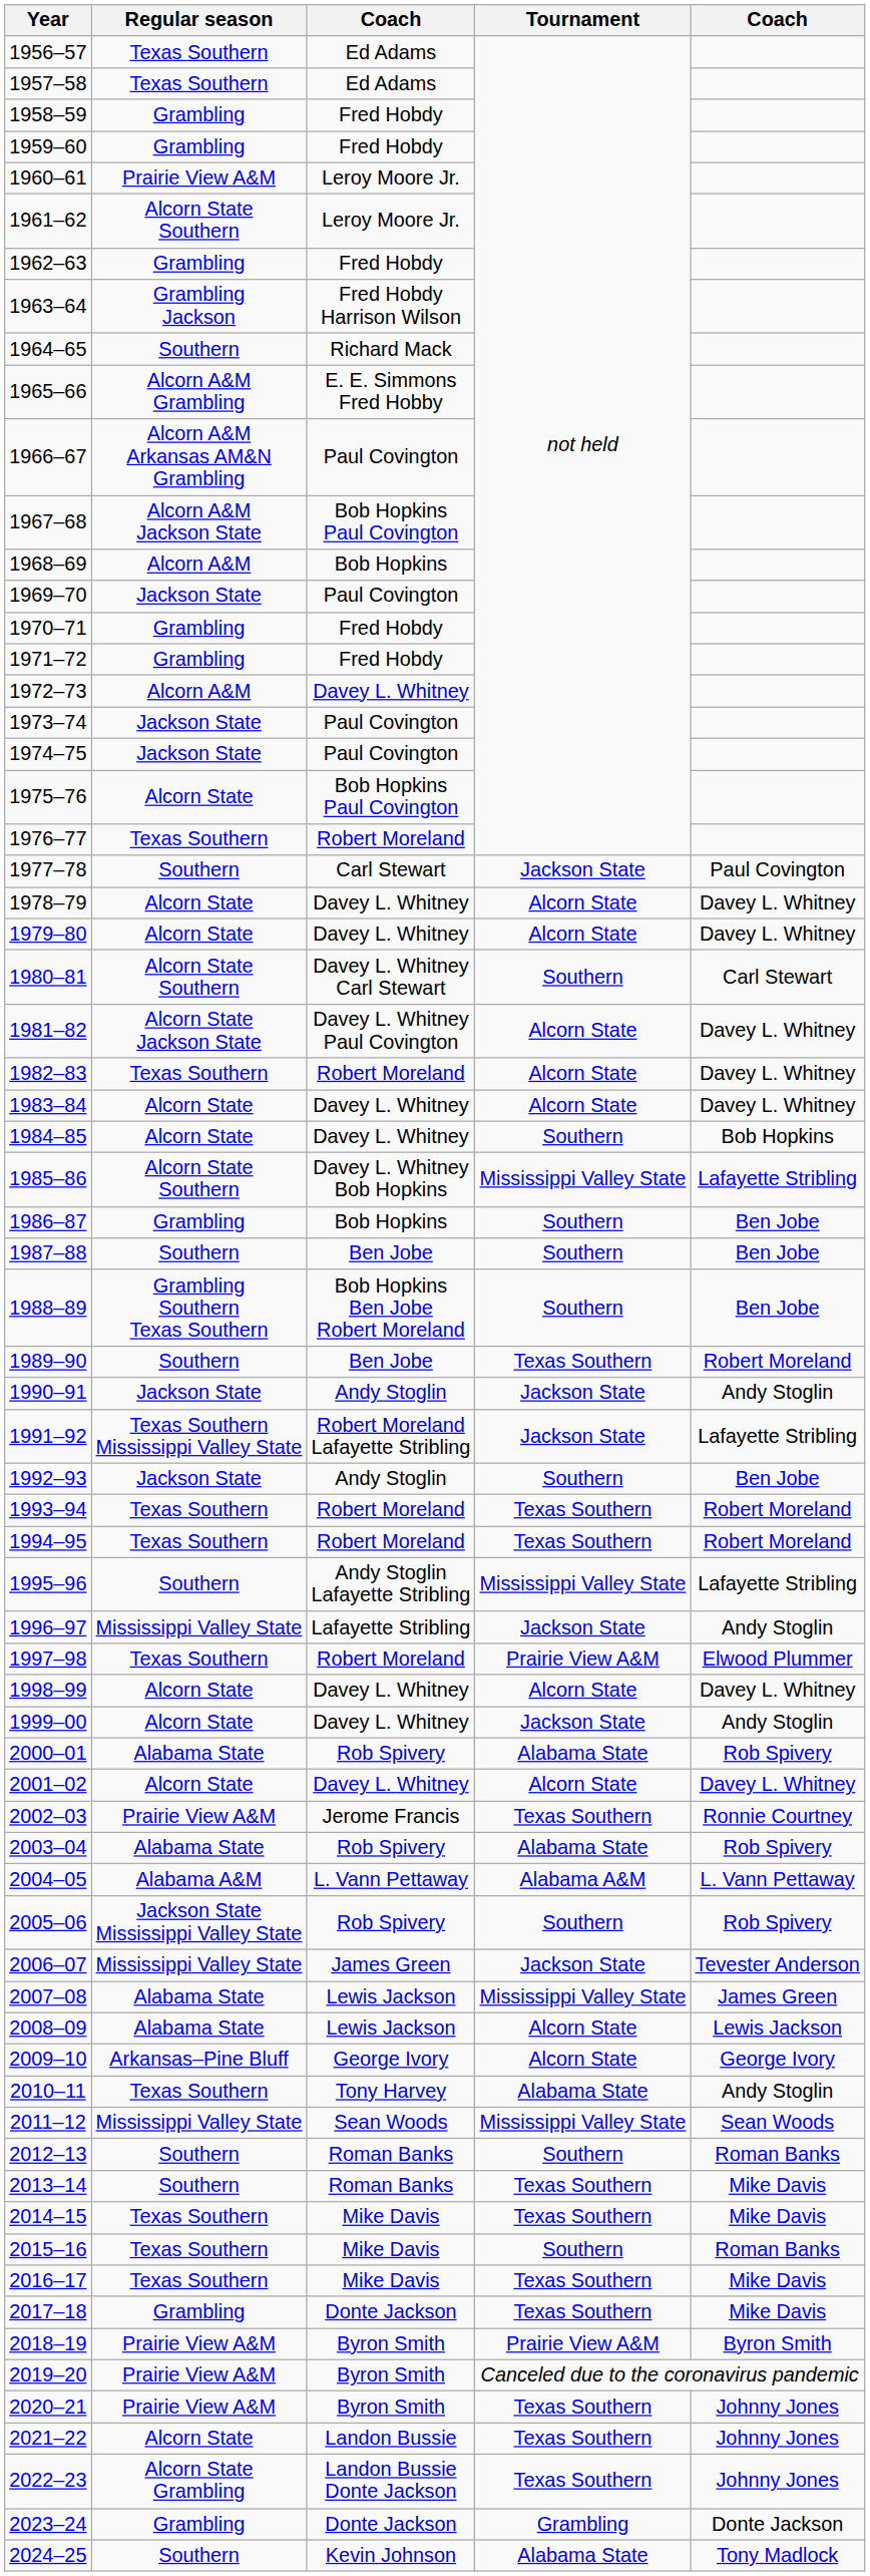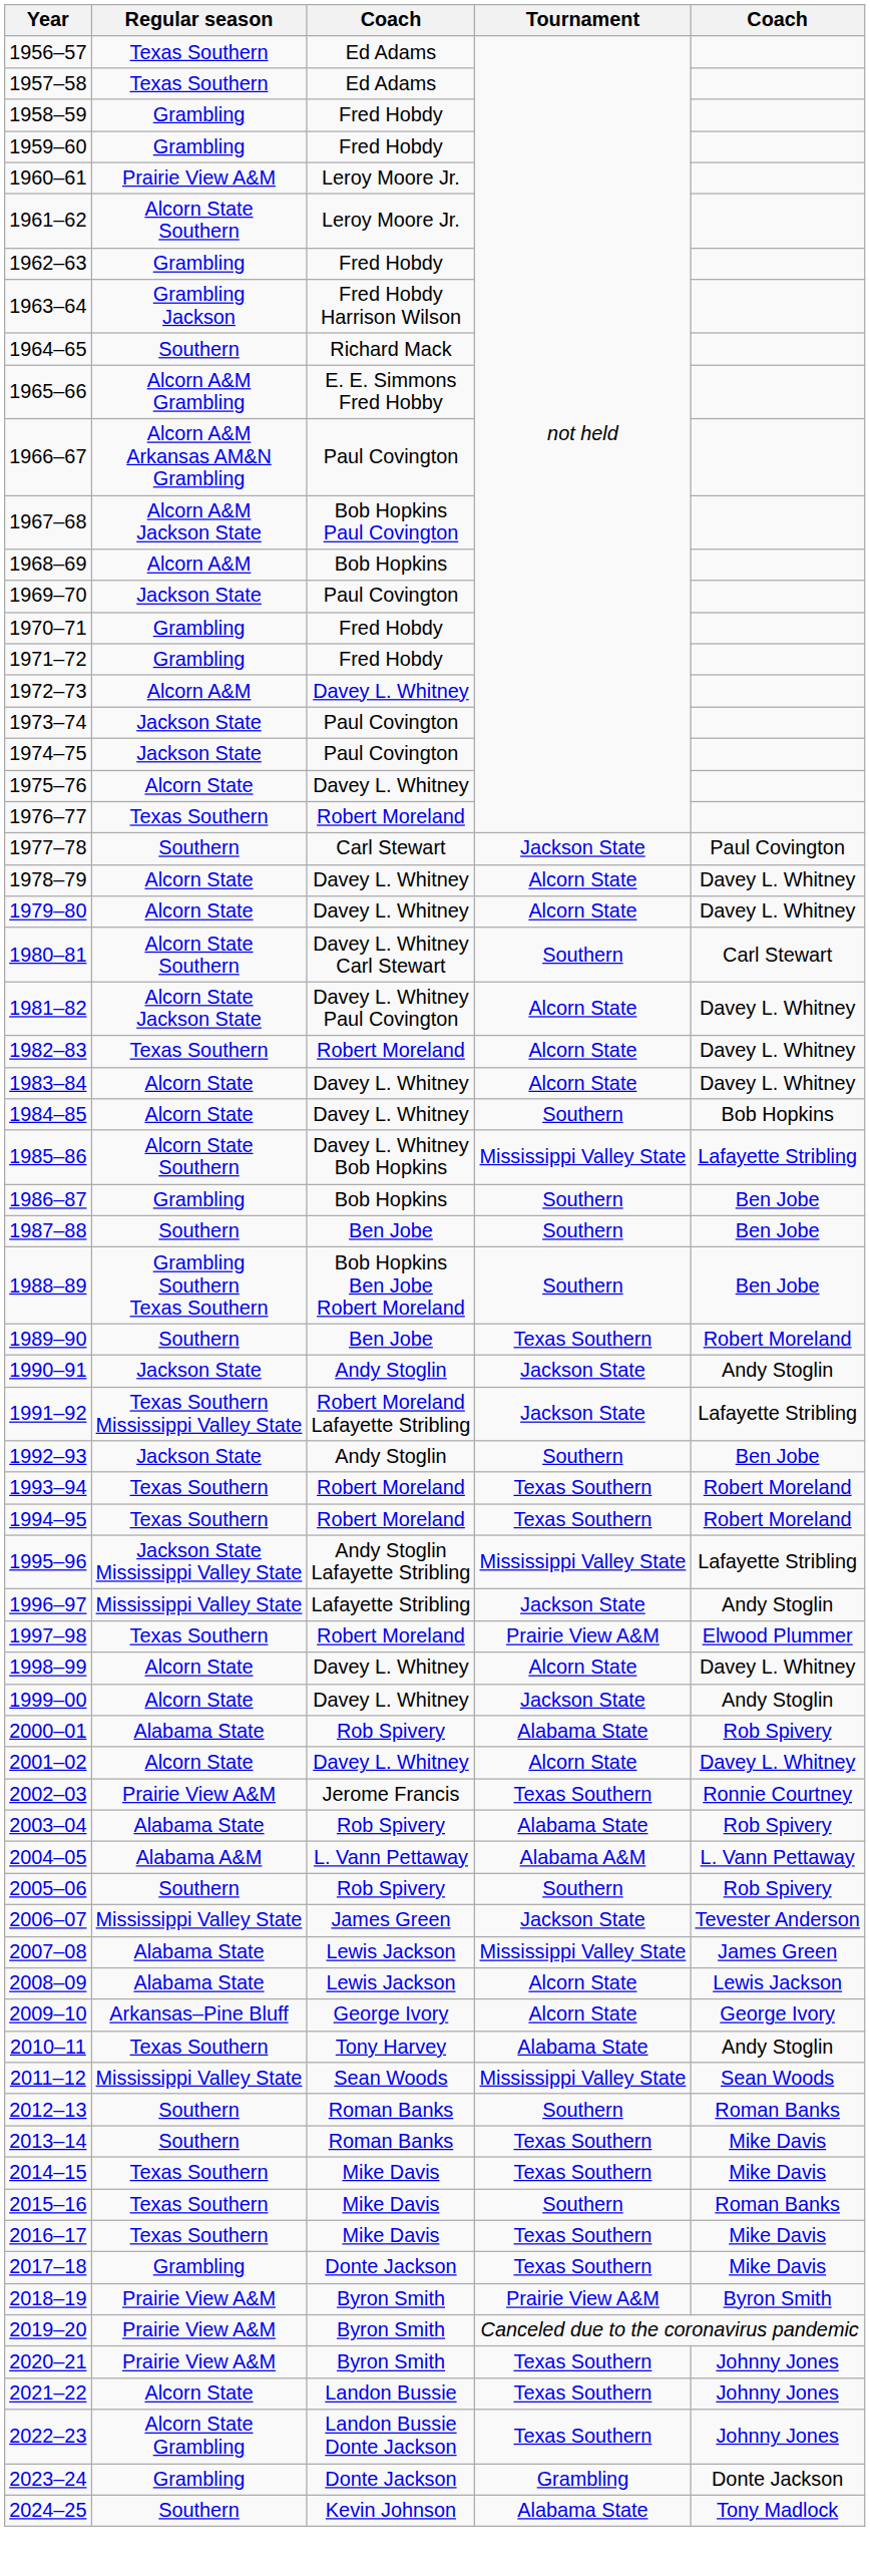 <table class="wikitable" style="text-align:center">
 <tr>
 <th>Year</th>
 <th>Regular season</th>
 <th>Coach</th>
 <th>Tournament</th>
 <th>Coach</th>
 </tr>
 <tr>
 <td>1956–57</td>
 <td><a href='#'>Texas Southern</a></td>
 <td>Ed Adams</td>
 <td rowspan=21><em>not held</em></td>
 <td></td>
 </tr>
 <tr>
 <td>1957–58</td>
 <td><a href='#'>Texas Southern</a></td>
 <td>Ed Adams</td>
 <td></td>
 </tr>
 <tr>
 <td>1958–59</td>
 <td><a href='#'>Grambling</a></td>
 <td>Fred Hobdy</td>
 <td></td>
 </tr>
 <tr>
 <td>1959–60</td>
 <td><a href='#'>Grambling</a></td>
 <td>Fred Hobdy</td>
 <td></td>
 </tr>
 <tr>
 <td>1960–61</td>
 <td><a href='#'>Prairie View A&M</a></td>
 <td>Leroy Moore Jr.</td>
 <td></td>
 </tr>
 <tr>
 <td>1961–62</td>
 <td><a href='#'>Alcorn State</a><br><a href='#'>Southern</a></td>
 <td>Leroy Moore Jr.</td>
 <td></td>
 </tr>
 <tr>
 <td>1962–63</td>
 <td><a href='#'>Grambling</a></td>
 <td>Fred Hobdy</td>
 <td></td>
 </tr>
 <tr>
 <td>1963–64</td>
 <td><a href='#'>Grambling</a><br><a href='#'>Jackson</a></td>
 <td>Fred Hobdy<br>Harrison Wilson</td>
 <td></td>
 </tr>
 <tr>
 <td>1964–65</td>
 <td><a href='#'>Southern</a></td>
 <td>Richard Mack</td>
 <td></td>
 </tr>
 <tr>
 <td>1965–66</td>
 <td><a href='#'>Alcorn A&M</a><br><a href='#'>Grambling</a></td>
 <td>E. E. Simmons<br>Fred Hobby</td>
 <td></td>
 </tr>
 <tr>
 <td>1966–67</td>
 <td><a href='#'>Alcorn A&M</a><br><a href='#'>Arkansas AM&N</a><br><a href='#'>Grambling</a></td>
 <td>Paul Covington</td>
 <td></td>
 </tr>
 <tr>
 <td>1967–68</td>
 <td><a href='#'>Alcorn A&M</a><br><a href='#'>Jackson State</a></td>
 <td>Bob Hopkins<br><a href='#'>Paul Covington</a></td>
 <td></td>
 </tr>
 <tr>
 <td>1968–69</td>
 <td><a href='#'>Alcorn A&M</a></td>
 <td>Bob Hopkins</td>
 <td></td>
 </tr>
 <tr>
 <td>1969–70</td>
 <td><a href='#'>Jackson State</a></td>
 <td>Paul Covington</td>
 <td></td>
 </tr>
 <tr>
 <td>1970–71</td>
 <td><a href='#'>Grambling</a></td>
 <td>Fred Hobdy</td>
 <td></td>
 </tr>
 <tr>
 <td>1971–72</td>
 <td><a href='#'>Grambling</a></td>
 <td>Fred Hobdy</td>
 <td></td>
 </tr>
 <tr>
 <td>1972–73</td>
 <td><a href='#'>Alcorn A&M</a></td>
 <td><a href='#'>Davey L. Whitney</a></td>
 <td></td>
 </tr>
 <tr>
 <td>1973–74</td>
 <td><a href='#'>Jackson State</a></td>
 <td>Paul Covington</td>
 <td></td>
 </tr>
 <tr>
 <td>1974–75</td>
 <td><a href='#'>Jackson State</a></td>
 <td>Paul Covington</td>
 <td></td>
 </tr>
 <tr>
 <td>1975–76</td>
 <td><a href='#'>Alcorn State</a></td>
-<td>Bob Hopkins<br><a href='#'>Paul Covington</a></td>
+<td>Davey L. Whitney</td>
 <td></td>
 </tr>
 <tr>
 <td>1976–77</td>
 <td><a href='#'>Texas Southern</a></td>
 <td><a href='#'>Robert Moreland</a></td>
 <td></td>
 </tr>
 <tr>
 <td>1977–78</td>
 <td><a href='#'>Southern</a></td>
 <td>Carl Stewart</td>
 <td><a href='#'>Jackson State</a></td>
 <td>Paul Covington</td>
 </tr>
 <tr>
 <td>1978–79</td>
 <td><a href='#'>Alcorn State</a></td>
 <td>Davey L. Whitney</td>
 <td><a href='#'>Alcorn State</a></td>
 <td>Davey L. Whitney</td>
 </tr>
 <tr>
 <td><a href='#'>1979–80</a></td>
 <td><a href='#'>Alcorn State</a></td>
 <td>Davey L. Whitney</td>
 <td><a href='#'>Alcorn State</a></td>
 <td>Davey L. Whitney</td>
 </tr>
 <tr>
 <td><a href='#'>1980–81</a></td>
 <td><a href='#'>Alcorn State</a><br><a href='#'>Southern</a></td>
 <td>Davey L. Whitney<br>Carl Stewart</td>
 <td><a href='#'>Southern</a></td>
 <td>Carl Stewart</td>
 </tr>
 <tr>
 <td><a href='#'>1981–82</a></td>
 <td><a href='#'>Alcorn State</a><br><a href='#'>Jackson State</a></td>
 <td>Davey L. Whitney<br>Paul Covington</td>
 <td><a href='#'>Alcorn State</a></td>
 <td>Davey L. Whitney</td>
 </tr>
 <tr>
 <td><a href='#'>1982–83</a></td>
 <td><a href='#'>Texas Southern</a></td>
 <td><a href='#'>Robert Moreland</a></td>
 <td><a href='#'>Alcorn State</a></td>
 <td>Davey L. Whitney</td>
 </tr>
 <tr>
 <td><a href='#'>1983–84</a></td>
 <td><a href='#'>Alcorn State</a></td>
 <td>Davey L. Whitney</td>
 <td><a href='#'>Alcorn State</a></td>
 <td>Davey L. Whitney</td>
 </tr>
 <tr>
 <td><a href='#'>1984–85</a></td>
 <td><a href='#'>Alcorn State</a></td>
 <td>Davey L. Whitney</td>
 <td><a href='#'>Southern</a></td>
 <td>Bob Hopkins</td>
 </tr>
 <tr>
 <td><a href='#'>1985–86</a></td>
 <td><a href='#'>Alcorn State</a><br><a href='#'>Southern</a></td>
 <td>Davey L. Whitney<br>Bob Hopkins</td>
 <td><a href='#'>Mississippi Valley State</a></td>
 <td><a href='#'>Lafayette Stribling</a></td>
 </tr>
 <tr>
 <td><a href='#'>1986–87</a></td>
 <td><a href='#'>Grambling</a></td>
 <td>Bob Hopkins</td>
 <td><a href='#'>Southern</a></td>
 <td><a href='#'>Ben Jobe</a></td>
 </tr>
 <tr>
 <td><a href='#'>1987–88</a></td>
 <td><a href='#'>Southern</a></td>
 <td><a href='#'>Ben Jobe</a></td>
 <td><a href='#'>Southern</a></td>
 <td><a href='#'>Ben Jobe</a></td>
 </tr>
 <tr>
 <td><a href='#'>1988–89</a></td>
 <td><a href='#'>Grambling</a><br><a href='#'>Southern</a><br><a href='#'>Texas Southern</a></td>
 <td>Bob Hopkins<br><a href='#'>Ben Jobe</a><br><a href='#'>Robert Moreland</a></td>
 <td><a href='#'>Southern</a></td>
 <td><a href='#'>Ben Jobe</a></td>
 </tr>
 <tr>
 <td><a href='#'>1989–90</a></td>
 <td><a href='#'>Southern</a></td>
 <td><a href='#'>Ben Jobe</a></td>
 <td><a href='#'>Texas Southern</a></td>
 <td><a href='#'>Robert Moreland</a></td>
 </tr>
 <tr>
 <td><a href='#'>1990–91</a></td>
 <td><a href='#'>Jackson State</a></td>
 <td><a href='#'>Andy Stoglin</a></td>
 <td><a href='#'>Jackson State</a></td>
 <td>Andy Stoglin</td>
 </tr>
 <tr>
 <td><a href='#'>1991–92</a></td>
 <td><a href='#'>Texas Southern</a><br><a href='#'>Mississippi Valley State</a></td>
 <td><a href='#'>Robert Moreland</a><br>Lafayette Stribling</td>
 <td><a href='#'>Jackson State</a></td>
 <td>Lafayette Stribling</td>
 </tr>
 <tr>
 <td><a href='#'>1992–93</a></td>
 <td><a href='#'>Jackson State</a></td>
 <td>Andy Stoglin</td>
 <td><a href='#'>Southern</a></td>
 <td><a href='#'>Ben Jobe</a></td>
 </tr>
 <tr>
 <td><a href='#'>1993–94</a></td>
 <td><a href='#'>Texas Southern</a></td>
 <td><a href='#'>Robert Moreland</a></td>
 <td><a href='#'>Texas Southern</a></td>
 <td><a href='#'>Robert Moreland</a></td>
 </tr>
 <tr>
 <td><a href='#'>1994–95</a></td>
 <td><a href='#'>Texas Southern</a></td>
 <td><a href='#'>Robert Moreland</a></td>
 <td><a href='#'>Texas Southern</a></td>
 <td><a href='#'>Robert Moreland</a></td>
 </tr>
 <tr>
 <td><a href='#'>1995–96</a></td>
-<td><a href='#'>Southern</a></td>
+<td><a href='#'>Jackson State</a><br><a href='#'>Mississippi Valley State</a></td>
 <td>Andy Stoglin<br>Lafayette Stribling</td>
 <td><a href='#'>Mississippi Valley State</a></td>
 <td>Lafayette Stribling</td>
 </tr>
 <tr>
 <td><a href='#'>1996–97</a></td>
 <td><a href='#'>Mississippi Valley State</a></td>
 <td>Lafayette Stribling</td>
 <td><a href='#'>Jackson State</a></td>
 <td>Andy Stoglin</td>
 </tr>
 <tr>
 <td><a href='#'>1997–98</a></td>
 <td><a href='#'>Texas Southern</a></td>
 <td><a href='#'>Robert Moreland</a></td>
 <td><a href='#'>Prairie View A&M</a></td>
 <td><a href='#'>Elwood Plummer</a></td>
 </tr>
 <tr>
 <td><a href='#'>1998–99</a></td>
 <td><a href='#'>Alcorn State</a></td>
 <td>Davey L. Whitney</td>
 <td><a href='#'>Alcorn State</a></td>
 <td>Davey L. Whitney</td>
 </tr>
 <tr>
 <td><a href='#'>1999–00</a></td>
 <td><a href='#'>Alcorn State</a></td>
 <td>Davey L. Whitney</td>
 <td><a href='#'>Jackson State</a></td>
 <td>Andy Stoglin</td>
 </tr>
 <tr>
 <td><a href='#'>2000–01</a></td>
 <td><a href='#'>Alabama State</a></td>
 <td><a href='#'>Rob Spivery</a></td>
 <td><a href='#'>Alabama State</a></td>
 <td><a href='#'>Rob Spivery</a></td>
 </tr>
 <tr>
 <td><a href='#'>2001–02</a></td>
 <td><a href='#'>Alcorn State</a></td>
 <td><a href='#'>Davey L. Whitney</a></td>
 <td><a href='#'>Alcorn State</a></td>
 <td><a href='#'>Davey L. Whitney</a></td>
 </tr>
 <tr>
 <td><a href='#'>2002–03</a></td>
 <td><a href='#'>Prairie View A&M</a></td>
 <td>Jerome Francis</td>
 <td><a href='#'>Texas Southern</a></td>
 <td><a href='#'>Ronnie Courtney</a></td>
 </tr>
 <tr>
 <td><a href='#'>2003–04</a></td>
 <td><a href='#'>Alabama State</a></td>
 <td><a href='#'>Rob Spivery</a></td>
 <td><a href='#'>Alabama State</a></td>
 <td><a href='#'>Rob Spivery</a></td>
 </tr>
 <tr>
 <td><a href='#'>2004–05</a></td>
 <td><a href='#'>Alabama A&M</a></td>
 <td><a href='#'>L. Vann Pettaway</a></td>
 <td><a href='#'>Alabama A&M</a></td>
 <td><a href='#'>L. Vann Pettaway</a></td>
 </tr>
 <tr>
 <td><a href='#'>2005–06</a></td>
-<td><a href='#'>Jackson State</a><br><a href='#'>Mississippi Valley State</a></td>
+<td><a href='#'>Southern</a></td>
 <td><a href='#'>Rob Spivery</a></td>
 <td><a href='#'>Southern</a></td>
 <td><a href='#'>Rob Spivery</a></td>
 </tr>
 <tr>
 <td><a href='#'>2006–07</a></td>
 <td><a href='#'>Mississippi Valley State</a></td>
 <td><a href='#'>James Green</a></td>
 <td><a href='#'>Jackson State</a></td>
 <td><a href='#'>Tevester Anderson</a></td>
 </tr>
 <tr>
 <td><a href='#'>2007–08</a></td>
 <td><a href='#'>Alabama State</a></td>
 <td><a href='#'>Lewis Jackson</a></td>
 <td><a href='#'>Mississippi Valley State</a></td>
 <td><a href='#'>James Green</a></td>
 </tr>
 <tr>
 <td><a href='#'>2008–09</a></td>
 <td><a href='#'>Alabama State</a></td>
 <td><a href='#'>Lewis Jackson</a></td>
 <td><a href='#'>Alcorn State</a></td>
 <td><a href='#'>Lewis Jackson</a></td>
 </tr>
 <tr>
 <td><a href='#'>2009–10</a></td>
 <td><a href='#'>Arkansas–Pine Bluff</a></td>
 <td><a href='#'>George Ivory</a></td>
 <td><a href='#'>Alcorn State</a></td>
 <td><a href='#'>George Ivory</a></td>
 </tr>
 <tr>
 <td><a href='#'>2010–11</a></td>
 <td><a href='#'>Texas Southern</a></td>
 <td><a href='#'>Tony Harvey</a></td>
 <td><a href='#'>Alabama State</a></td>
 <td>Andy Stoglin</td>
 </tr>
 <tr>
 <td><a href='#'>2011–12</a></td>
 <td><a href='#'>Mississippi Valley State</a></td>
 <td><a href='#'>Sean Woods</a></td>
 <td><a href='#'>Mississippi Valley State</a></td>
 <td><a href='#'>Sean Woods</a></td>
 </tr>
 <tr>
 <td><a href='#'>2012–13</a></td>
 <td><a href='#'>Southern</a></td>
 <td><a href='#'>Roman Banks</a></td>
 <td><a href='#'>Southern</a></td>
 <td><a href='#'>Roman Banks</a></td>
 </tr>
 <tr>
 <td><a href='#'>2013–14</a></td>
 <td><a href='#'>Southern</a></td>
 <td><a href='#'>Roman Banks</a></td>
 <td><a href='#'>Texas Southern</a></td>
 <td><a href='#'>Mike Davis</a></td>
 </tr>
 <tr>
 <td><a href='#'>2014–15</a></td>
 <td><a href='#'>Texas Southern</a></td>
 <td><a href='#'>Mike Davis</a></td>
 <td><a href='#'>Texas Southern</a></td>
 <td><a href='#'>Mike Davis</a></td>
 </tr>
 <tr>
 <td><a href='#'>2015–16</a></td>
 <td><a href='#'>Texas Southern</a></td>
 <td><a href='#'>Mike Davis</a></td>
 <td><a href='#'>Southern</a></td>
 <td><a href='#'>Roman Banks</a></td>
 </tr>
 <tr>
 <td><a href='#'>2016–17</a></td>
 <td><a href='#'>Texas Southern</a></td>
 <td><a href='#'>Mike Davis</a></td>
 <td><a href='#'>Texas Southern</a></td>
 <td><a href='#'>Mike Davis</a></td>
 </tr>
 <tr>
 <td><a href='#'>2017–18</a></td>
 <td><a href='#'>Grambling</a></td>
 <td><a href='#'>Donte Jackson</a></td>
 <td><a href='#'>Texas Southern</a></td>
 <td><a href='#'>Mike Davis</a></td>
 </tr>
 <tr>
 <td><a href='#'>2018–19</a></td>
 <td><a href='#'>Prairie View A&M</a></td>
 <td><a href='#'>Byron Smith</a></td>
 <td><a href='#'>Prairie View A&M</a></td>
 <td><a href='#'>Byron Smith</a></td>
 </tr>
 <tr>
 <td><a href='#'>2019–20</a></td>
 <td><a href='#'>Prairie View A&M</a></td>
 <td><a href='#'>Byron Smith</a></td>
 <td colspan=2><em>Canceled due to the coronavirus pandemic</em></td>
 </tr>
 <tr>
 <td><a href='#'>2020–21</a></td>
 <td><a href='#'>Prairie View A&M</a></td>
 <td><a href='#'>Byron Smith</a></td>
 <td><a href='#'>Texas Southern</a></td>
 <td><a href='#'>Johnny Jones</a></td>
 </tr>
 <tr>
 <td><a href='#'>2021–22</a></td>
 <td><a href='#'>Alcorn State</a></td>
 <td><a href='#'>Landon Bussie</a></td>
 <td><a href='#'>Texas Southern</a></td>
 <td><a href='#'>Johnny Jones</a></td>
 </tr>
 <tr>
 <td><a href='#'>2022–23</a></td>
 <td><a href='#'>Alcorn State</a><br><a href='#'>Grambling</a></td>
 <td><a href='#'>Landon Bussie</a><br><a href='#'>Donte Jackson</a></td>
 <td><a href='#'>Texas Southern</a></td>
 <td><a href='#'>Johnny Jones</a></td>
 </tr>
 <tr>
 <td><a href='#'>2023–24</a></td>
 <td><a href='#'>Grambling</a></td>
 <td><a href='#'>Donte Jackson</a></td>
 <td><a href='#'>Grambling</a></td>
 <td>Donte Jackson</td>
 </tr>
 <tr>
 <td><a href='#'>2024–25</a></td>
 <td><a href='#'>Southern</a></td>
 <td><a href='#'>Kevin Johnson</a></td>
 <td><a href='#'>Alabama State</a></td>
 <td><a href='#'>Tony Madlock</a></td>
 </tr>
 </table>
